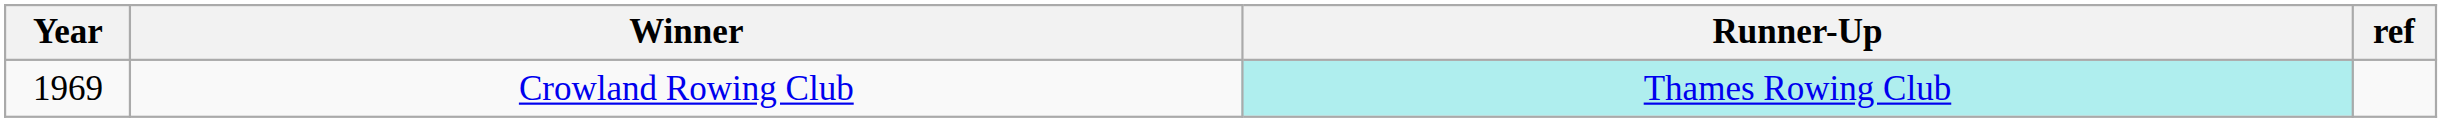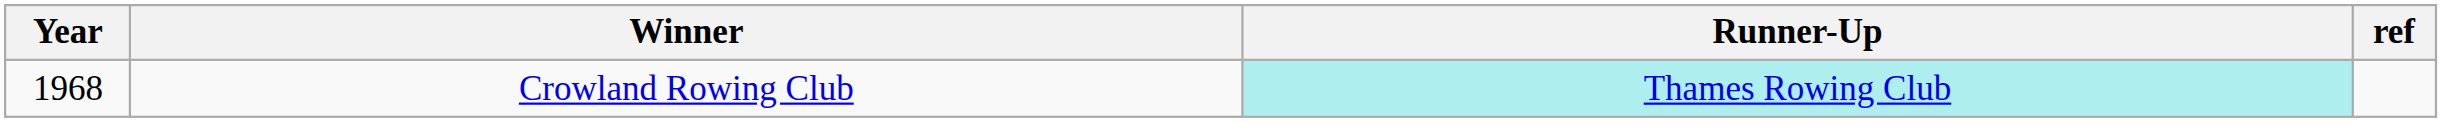 <table class="wikitable" style="text-align:center">
 <tr>
 <th width=50>Year</th>
 <th width=500>Winner</th>
 <th width=500>Runner-Up</th>
 <th width=30>ref</th>
 </tr>
 <tr>
-<td>1969</td>
+<td>1968</td>
 <td><a href='#'>Crowland Rowing Club</a></td>
 <td style="background: paleturquoise;"><a href='#'>Thames Rowing Club</a></td>
 <td></td>
 </tr>
 </table>
